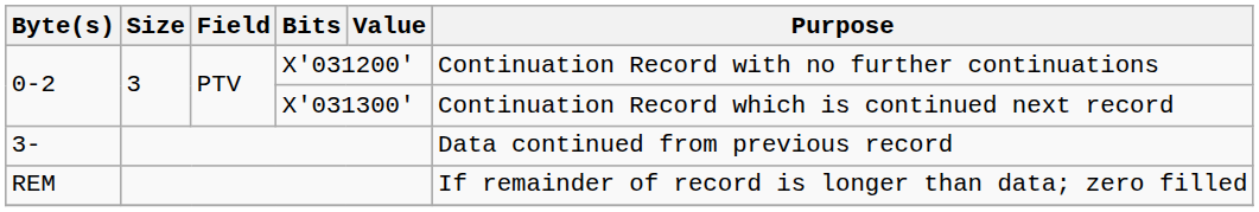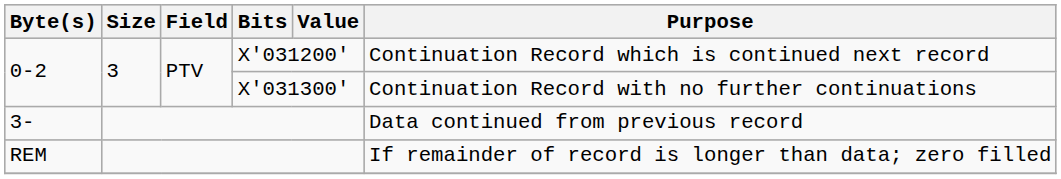 <table class="wikitable" border="1">
 <tr>
 <th>Byte(s)</th>
 <th>Size</th>
 <th>Field</th>
 <th>Bits</th>
 <th>Value</th>
 <th colspan=2>Purpose</th>
 </tr>
 <tr>
 <td rowspan=2>0-2</td>
 <td rowspan=2>3</td>
 <td rowspan=2>PTV</td>
 <td colspan=2>X'031200'</td>
-<td>Continuation Record with no further continuations</td>
+<td>Continuation Record which is continued next record</td>
 </tr>
 <tr>
 <td colspan=2>X'031300'</td>
-<td>Continuation Record which is continued next record</td>
+<td>Continuation Record with no further continuations</td>
 </tr>
 <tr>
 <td>3-</td>
 <td colspan=4></td>
 <td>Data continued from previous record</td>
 </tr>
 <tr>
 <td>REM</td>
 <td colspan=4></td>
 <td>If remainder of record is longer than data; zero filled</td>
 </tr>
 <tr>
 </tr>
 </table>
